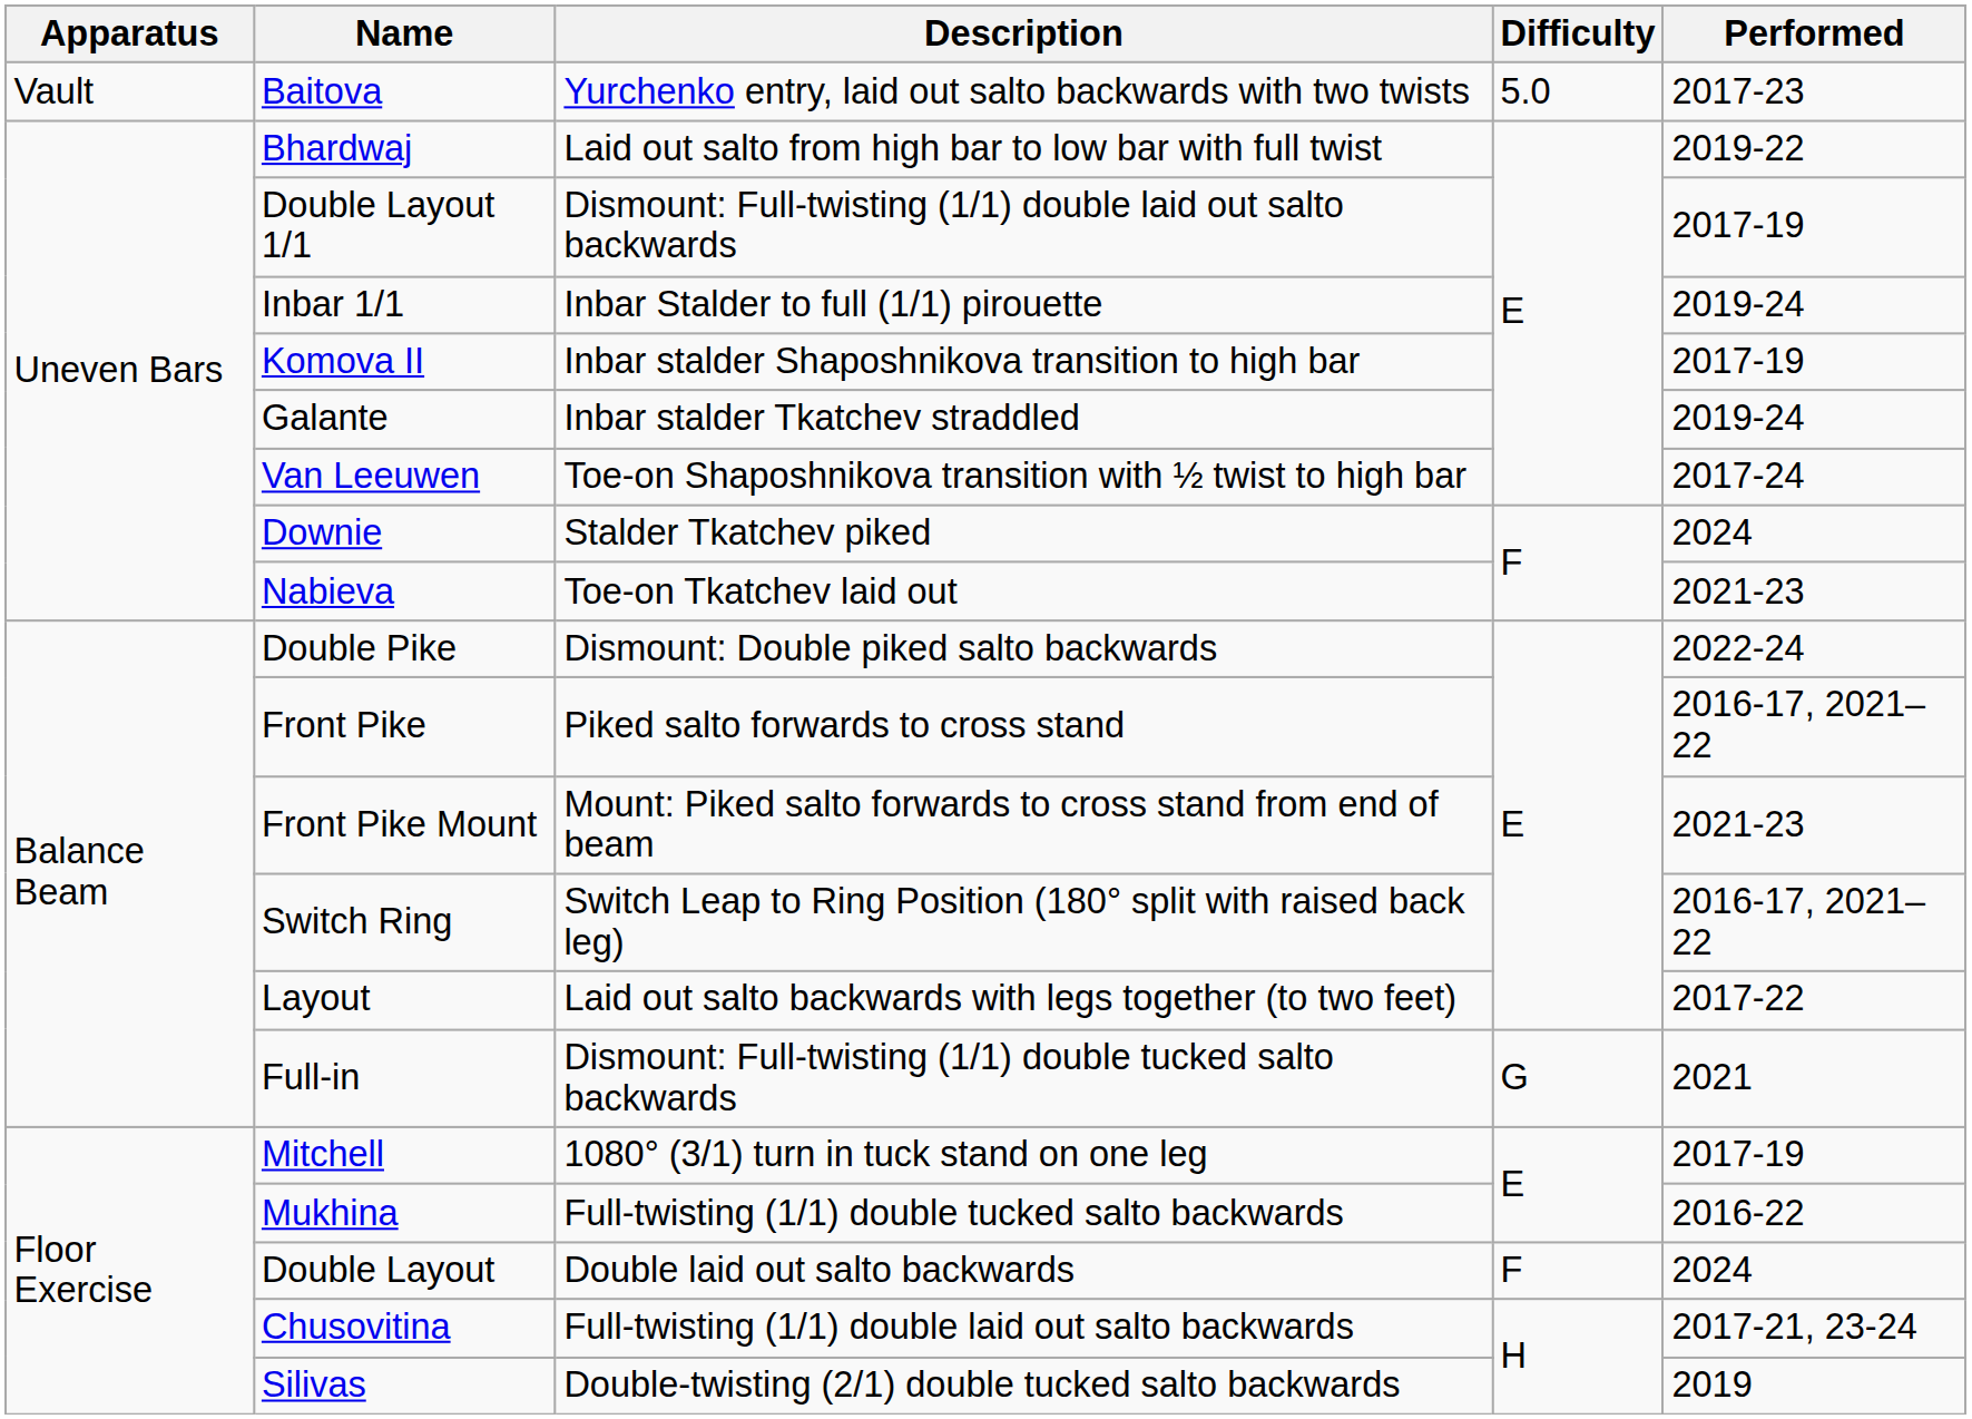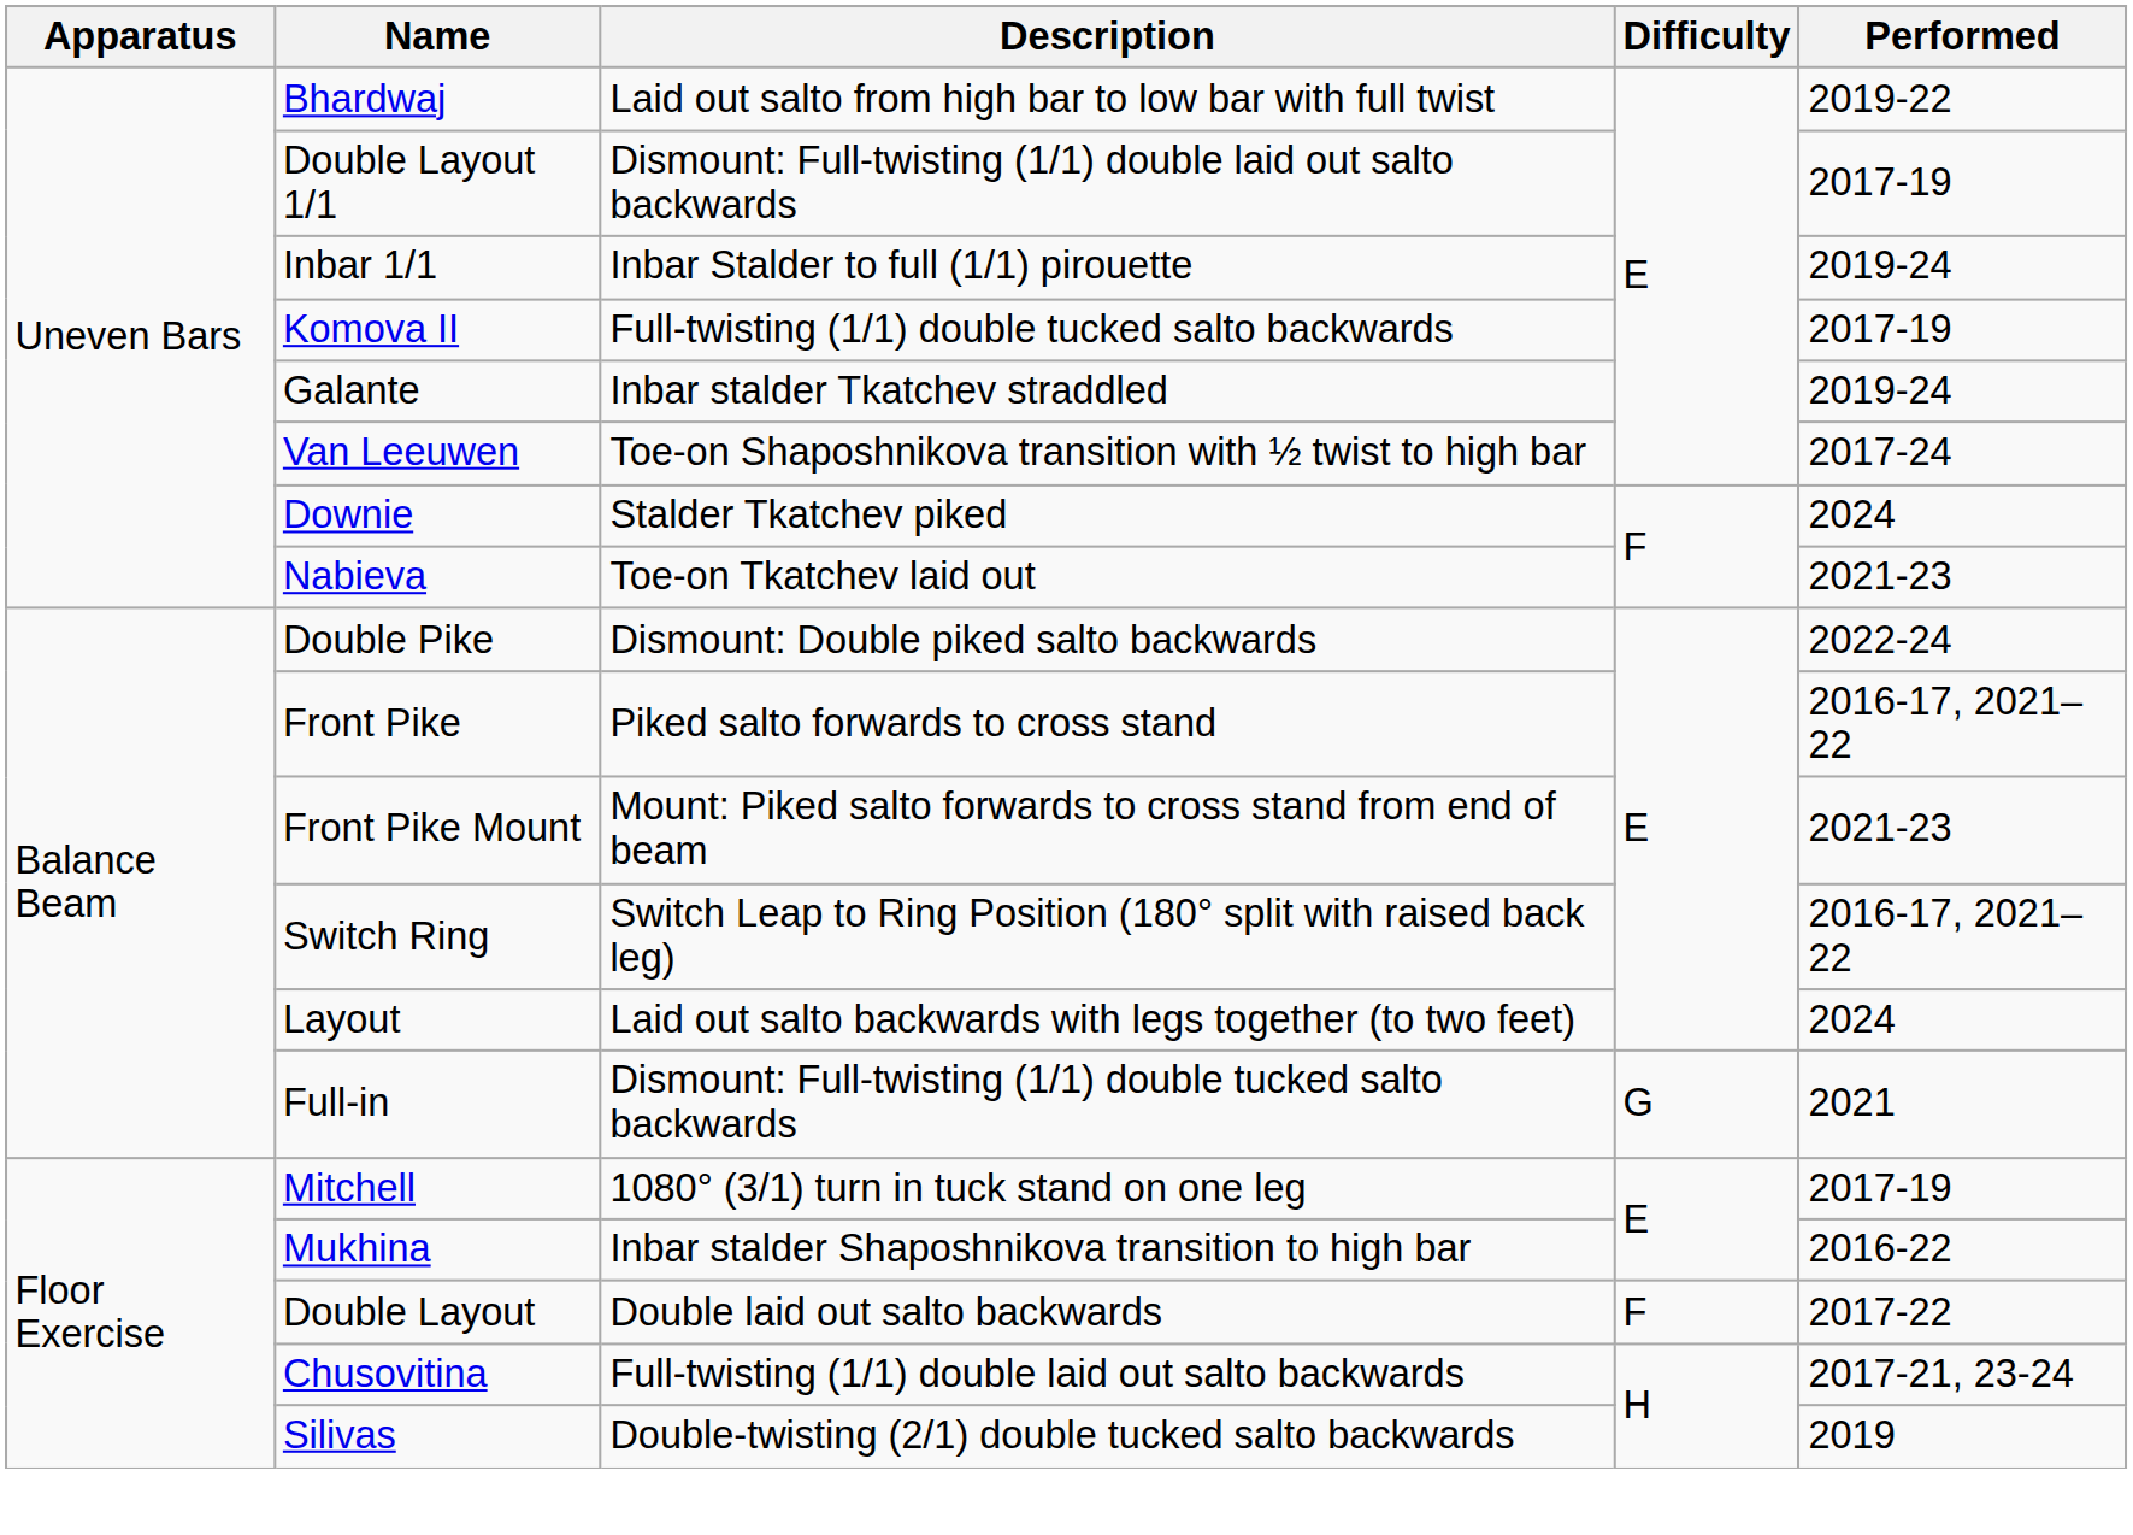 <table class="wikitable">
 <tr>
 <th>Apparatus</th>
 <th>Name</th>
 <th>Description</th>
 <th>Difficulty</th>
 <th>Performed</th>
-</tr>
-<tr>
-<td>Vault</td>
-<td><a href='#'>Baitova</a></td>
-<td><a href='#'>Yurchenko</a> entry, laid out salto backwards with two twists</td>
-<td>5.0</td>
-<td>2017-23</td>
 </tr>
 <tr>
 <td rowspan="8">Uneven Bars</td>
 <td><a href='#'>Bhardwaj</a></td>
 <td>Laid out salto from high bar to low bar with full twist</td>
 <td rowspan="6">E</td>
 <td>2019-22</td>
 </tr>
 <tr>
 <td>Double Layout 1/1</td>
 <td>Dismount: Full-twisting (1/1) double laid out salto backwards</td>
 <td>2017-19</td>
 </tr>
 <tr>
 <td>Inbar 1/1</td>
 <td>Inbar Stalder to full (1/1) pirouette</td>
 <td>2019-24</td>
 </tr>
 <tr>
 <td><a href='#'>Komova II</a></td>
-<td>Inbar stalder Shaposhnikova transition to high bar</td>
+<td>Full-twisting (1/1) double tucked salto backwards</td>
 <td>2017-19</td>
 </tr>
 <tr>
 <td>Galante</td>
 <td>Inbar stalder Tkatchev straddled</td>
 <td>2019-24</td>
 </tr>
 <tr>
 <td><a href='#'>Van Leeuwen</a></td>
 <td>Toe-on Shaposhnikova transition with ½ twist to high bar</td>
 <td>2017-24</td>
 </tr>
 <tr>
 <td><a href='#'>Downie</a></td>
 <td>Stalder Tkatchev piked</td>
 <td rowspan="2">F</td>
 <td>2024</td>
 </tr>
 <tr>
 <td><a href='#'>Nabieva</a></td>
 <td>Toe-on Tkatchev laid out</td>
 <td>2021-23</td>
 </tr>
 <tr>
 <td rowspan="6">Balance Beam</td>
 <td>Double Pike</td>
 <td>Dismount: Double piked salto backwards</td>
 <td rowspan="5">E</td>
 <td>2022-24</td>
 </tr>
 <tr>
 <td>Front Pike</td>
 <td>Piked salto forwards to cross stand</td>
 <td>2016-17, 2021–22</td>
 </tr>
 <tr>
 <td>Front Pike Mount</td>
 <td>Mount: Piked salto forwards to cross stand from end of beam</td>
 <td>2021-23</td>
 </tr>
 <tr>
 <td>Switch Ring</td>
 <td>Switch Leap to Ring Position (180° split with raised back leg)</td>
 <td>2016-17, 2021–22</td>
 </tr>
 <tr>
 <td>Layout</td>
 <td>Laid out salto backwards with legs together (to two feet)</td>
-<td>2017-22</td>
+<td>2024</td>
 </tr>
 <tr>
 <td>Full-in</td>
 <td>Dismount: Full-twisting (1/1) double tucked salto backwards</td>
 <td>G</td>
 <td>2021</td>
 </tr>
 <tr>
 <td rowspan="5">Floor Exercise</td>
 <td><a href='#'>Mitchell</a></td>
 <td>1080° (3/1) turn in tuck stand on one leg</td>
 <td rowspan="2">E</td>
 <td>2017-19</td>
 </tr>
 <tr>
 <td><a href='#'>Mukhina</a></td>
-<td>Full-twisting (1/1) double tucked salto backwards</td>
+<td>Inbar stalder Shaposhnikova transition to high bar</td>
 <td>2016-22</td>
 </tr>
 <tr>
 <td>Double Layout</td>
 <td>Double laid out salto backwards</td>
 <td>F</td>
-<td>2024</td>
+<td>2017-22</td>
 </tr>
 <tr>
 <td><a href='#'>Chusovitina</a></td>
 <td>Full-twisting (1/1) double laid out salto backwards</td>
 <td rowspan="2">H</td>
 <td>2017-21, 23-24</td>
 </tr>
 <tr>
 <td><a href='#'>Silivas</a></td>
 <td>Double-twisting (2/1) double tucked salto backwards</td>
 <td>2019</td>
 </tr>
 </table>
